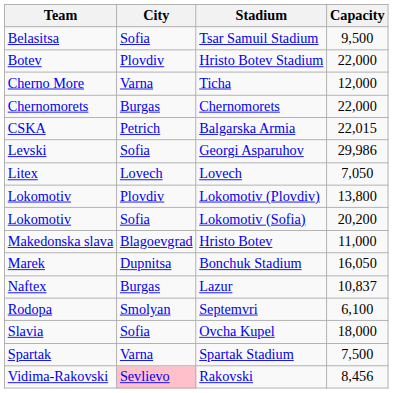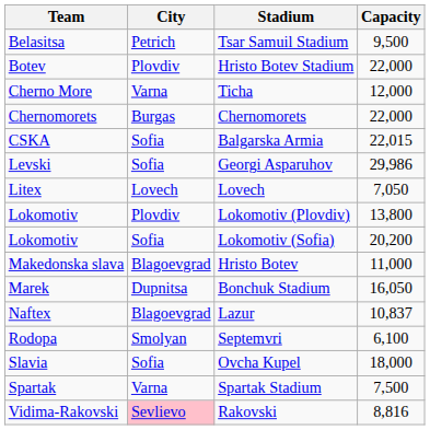 <table class="wikitable sortable" style="text-align: left;">
 <tr>
 <th>Team</th>
 <th>City</th>
 <th>Stadium</th>
 <th>Capacity</th>
 </tr>
 <tr>
 <td><a href='#'>Belasitsa</a></td>
-<td><a href='#'>Sofia</a></td>
+<td><a href='#'>Petrich</a></td>
 <td><a href='#'>Tsar Samuil Stadium</a></td>
 <td align="center">9,500</td>
 </tr>
 <tr>
 <td><a href='#'>Botev</a></td>
 <td><a href='#'>Plovdiv</a></td>
 <td><a href='#'>Hristo Botev Stadium</a></td>
 <td align="center">22,000</td>
 </tr>
 <tr>
 <td><a href='#'>Cherno More</a></td>
 <td><a href='#'>Varna</a></td>
 <td><a href='#'>Ticha</a></td>
 <td align="center">12,000</td>
 </tr>
 <tr>
 <td><a href='#'>Chernomorets</a></td>
 <td><a href='#'>Burgas</a></td>
 <td><a href='#'>Chernomorets</a></td>
 <td align="center">22,000</td>
 </tr>
 <tr>
 <td><a href='#'>CSKA</a></td>
-<td><a href='#'>Petrich</a></td>
+<td><a href='#'>Sofia</a></td>
 <td><a href='#'>Balgarska Armia</a></td>
 <td align="center">22,015</td>
 </tr>
 <tr>
 <td><a href='#'>Levski</a></td>
 <td><a href='#'>Sofia</a></td>
 <td><a href='#'>Georgi Asparuhov</a></td>
 <td align="center">29,986</td>
 </tr>
 <tr>
 <td><a href='#'>Litex</a></td>
 <td><a href='#'>Lovech</a></td>
 <td><a href='#'>Lovech</a></td>
 <td align="center">7,050</td>
 </tr>
 <tr>
 <td><a href='#'>Lokomotiv</a></td>
 <td><a href='#'>Plovdiv</a></td>
 <td><a href='#'>Lokomotiv (Plovdiv)</a></td>
 <td align="center">13,800</td>
 </tr>
 <tr>
 <td><a href='#'>Lokomotiv</a></td>
 <td><a href='#'>Sofia</a></td>
 <td><a href='#'>Lokomotiv (Sofia)</a></td>
 <td align="center">20,200</td>
 </tr>
 <tr>
 <td><a href='#'>Makedonska slava</a></td>
 <td><a href='#'>Blagoevgrad</a></td>
 <td><a href='#'>Hristo Botev</a></td>
 <td align="center">11,000</td>
 </tr>
 <tr>
 <td><a href='#'>Marek</a></td>
 <td><a href='#'>Dupnitsa</a></td>
 <td><a href='#'>Bonchuk Stadium</a></td>
 <td align="center">16,050</td>
 </tr>
 <tr>
 <td><a href='#'>Naftex</a></td>
-<td><a href='#'>Burgas</a></td>
+<td><a href='#'>Blagoevgrad</a></td>
 <td><a href='#'>Lazur</a></td>
 <td align="center">10,837</td>
 </tr>
 <tr>
 <td><a href='#'>Rodopa</a></td>
 <td><a href='#'>Smolyan</a></td>
 <td><a href='#'>Septemvri</a></td>
 <td align="center">6,100</td>
 </tr>
 <tr>
 <td><a href='#'>Slavia</a></td>
 <td><a href='#'>Sofia</a></td>
 <td><a href='#'>Ovcha Kupel</a></td>
 <td align="center">18,000</td>
 </tr>
 <tr>
 <td><a href='#'>Spartak</a></td>
 <td><a href='#'>Varna</a></td>
 <td><a href='#'>Spartak Stadium</a></td>
 <td align="center">7,500</td>
 </tr>
 <tr>
 <td><a href='#'>Vidima-Rakovski</a></td>
 <td style="background: pink;"><a href='#'>Sevlievo</a></td>
 <td><a href='#'>Rakovski</a></td>
-<td align="center">8,456</td>
+<td align="center">8,816</td>
 </tr>
 </table>
